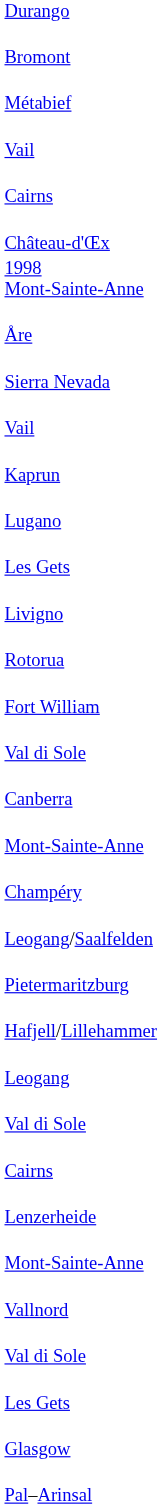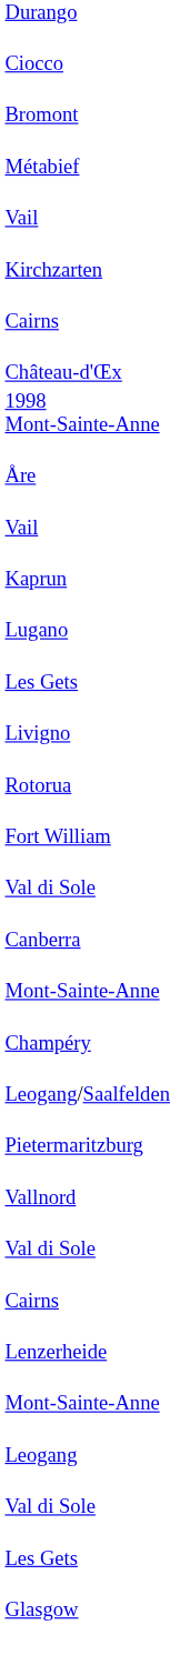 <table>
 <tr>
 <td><br> <a href='#'>Durango</a></td>
+<td></td>
+<td></td>
+<td></td>
+</tr>
+<tr>
+<td><br> <a href='#'>Ciocco</a></td>
 <td></td>
 <td></td>
 <td></td>
 </tr>
 <tr>
 <td><br> <a href='#'>Bromont</a></td>
 <td></td>
 <td></td>
 <td></td>
 </tr>
 <tr>
 <td><br> <a href='#'>Métabief</a></td>
 <td></td>
 <td></td>
 <td></td>
 </tr>
 <tr>
 <td><br> <a href='#'>Vail</a></td>
+<td></td>
+<td></td>
+<td></td>
+</tr>
+<tr>
+<td><br> <a href='#'>Kirchzarten</a></td>
 <td></td>
 <td></td>
 <td></td>
 </tr>
 <tr>
 <td><br> <a href='#'>Cairns</a></td>
 <td nowrap></td>
 <td></td>
 <td></td>
 </tr>
 <tr>
 <td><br> <a href='#'>Château-d'Œx</a></td>
 <td></td>
 <td></td>
 <td></td>
 </tr>
 <tr>
 <td nowrap><a href='#'>1998</a><br> <a href='#'>Mont-Sainte-Anne</a></td>
 <td></td>
 <td></td>
 <td></td>
 </tr>
 <tr>
 <td><br> <a href='#'>Åre</a></td>
-<td></td>
-<td></td>
-<td></td>
-</tr>
-<tr>
-<td><br> <a href='#'>Sierra Nevada</a></td>
 <td></td>
 <td></td>
 <td></td>
 </tr>
 <tr>
 <td><br> <a href='#'>Vail</a></td>
 <td></td>
 <td></td>
 <td></td>
 </tr>
 <tr>
 <td><br> <a href='#'>Kaprun</a></td>
 <td></td>
 <td></td>
 <td></td>
 </tr>
 <tr>
 <td><br> <a href='#'>Lugano</a></td>
 <td></td>
 <td></td>
 <td></td>
 </tr>
 <tr>
 <td><br> <a href='#'>Les Gets</a></td>
 <td></td>
 <td></td>
 <td></td>
 </tr>
 <tr>
 <td><br> <a href='#'>Livigno</a></td>
 <td></td>
 <td></td>
 <td></td>
 </tr>
 <tr>
 <td><br> <a href='#'>Rotorua</a></td>
 <td></td>
 <td></td>
 <td></td>
 </tr>
 <tr>
 <td><br> <a href='#'>Fort William</a></td>
 <td></td>
 <td></td>
 <td></td>
 </tr>
 <tr>
 <td><br> <a href='#'>Val di Sole</a></td>
 <td></td>
 <td></td>
 <td></td>
 </tr>
 <tr>
 <td><br> <a href='#'>Canberra</a></td>
 <td></td>
 <td></td>
 <td></td>
 </tr>
 <tr>
 <td><br> <a href='#'>Mont-Sainte-Anne</a></td>
 <td></td>
 <td></td>
 <td></td>
 </tr>
 <tr>
 <td><br> <a href='#'>Champéry</a></td>
 <td></td>
 <td></td>
 <td></td>
 </tr>
 <tr>
 <td><br> <a href='#'>Leogang</a>/<a href='#'>Saalfelden</a></td>
 <td></td>
 <td></td>
 <td></td>
 </tr>
 <tr>
 <td><br> <a href='#'>Pietermaritzburg</a></td>
 <td></td>
 <td></td>
 <td></td>
 </tr>
 <tr>
-<td><br> <a href='#'>Hafjell</a>/<a href='#'>Lillehammer</a></td>
-<td></td>
-<td></td>
-<td></td>
-</tr>
-<tr>
-<td><br> <a href='#'>Leogang</a></td>
+<td><br> <a href='#'>Vallnord</a></td>
 <td></td>
 <td></td>
 <td></td>
 </tr>
 <tr>
 <td><br> <a href='#'>Val di Sole</a></td>
 <td></td>
 <td></td>
 <td></td>
 </tr>
 <tr>
 <td><br> <a href='#'>Cairns</a></td>
 <td></td>
 <td></td>
 <td></td>
 </tr>
 <tr>
 <td><br> <a href='#'>Lenzerheide</a></td>
 <td></td>
 <td></td>
 <td></td>
 </tr>
 <tr>
 <td><br> <a href='#'>Mont-Sainte-Anne</a></td>
 <td></td>
 <td></td>
 <td></td>
 </tr>
 <tr>
-<td><br> <a href='#'>Vallnord</a></td>
+<td><br> <a href='#'>Leogang</a></td>
 <td></td>
 <td></td>
 <td></td>
 </tr>
 <tr>
 <td><br> <a href='#'>Val di Sole</a></td>
 <td></td>
 <td></td>
 <td></td>
 </tr>
 <tr>
 <td><br> <a href='#'>Les Gets</a></td>
 <td></td>
 <td></td>
 <td></td>
 </tr>
 <tr>
 <td><br> <a href='#'>Glasgow</a></td>
 <td></td>
 <td></td>
 <td></td>
 </tr>
-<tr>
-<td><br> <a href='#'>Pal</a>–<a href='#'>Arinsal</a></td>
-<td></td>
-<td></td>
-<td></td>
-</tr>
 </table>
